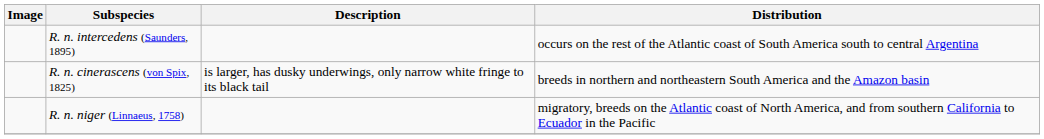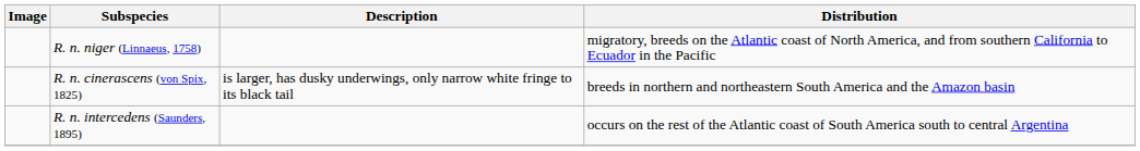 <table class="wikitable ">
 <tr>
 <th>Image</th>
 <th>Subspecies</th>
 <th>Description</th>
 <th>Distribution</th>
 </tr>
 <tr>
 <td></td>
-<td><em>R. n. intercedens</em> <small>(<a href='#'>Saunders</a>, 1895)</small></td>
+<td><em>R. n. niger</em> <small>(<a href='#'>Linnaeus</a>, <a href='#'>1758</a>)</small></td>
 <td></td>
-<td>occurs on the rest of the Atlantic coast of South America south to central <a href='#'>Argentina</a></td>
+<td>migratory, breeds on the <a href='#'>Atlantic</a> coast of North America, and from southern <a href='#'>California</a> to <a href='#'>Ecuador</a> in the Pacific</td>
 </tr>
 <tr>
 <td></td>
 <td><em>R. n. cinerascens</em> <small>(<a href='#'>von Spix</a>, 1825)</small></td>
 <td>is larger, has dusky underwings, only narrow white fringe to its black tail</td>
 <td>breeds in northern and northeastern South America and the <a href='#'>Amazon basin</a></td>
 </tr>
 <tr>
 <td></td>
-<td><em>R. n. niger</em> <small>(<a href='#'>Linnaeus</a>, <a href='#'>1758</a>)</small></td>
+<td><em>R. n. intercedens</em> <small>(<a href='#'>Saunders</a>, 1895)</small></td>
 <td></td>
-<td>migratory, breeds on the <a href='#'>Atlantic</a> coast of North America, and from southern <a href='#'>California</a> to <a href='#'>Ecuador</a> in the Pacific</td>
+<td>occurs on the rest of the Atlantic coast of South America south to central <a href='#'>Argentina</a></td>
 </tr>
 <tr>
 </tr>
 </table>
